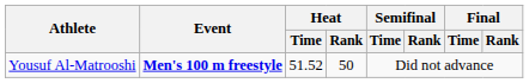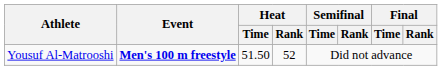 <table class=wikitable style="font-size:90%">
 <tr>
 <th rowspan="2">Athlete</th>
 <th rowspan="2">Event</th>
 <th colspan="2">Heat</th>
 <th colspan="2">Semifinal</th>
 <th colspan="2">Final</th>
 </tr>
 <tr style="font-size:95%">
 <th>Time</th>
 <th>Rank</th>
 <th>Time</th>
 <th>Rank</th>
 <th>Time</th>
 <th>Rank</th>
 </tr>
 <tr align=center>
 <td align=left><a href='#'>Yousuf Al-Matrooshi</a></td>
 <td align=left><strong><a href='#'>Men's 100 m freestyle</a></strong></td>
-<td>51.52</td>
-<td>50</td>
+<td>51.50</td>
+<td>52</td>
 <td colspan="4">Did not advance</td>
 </tr>
 </table>
